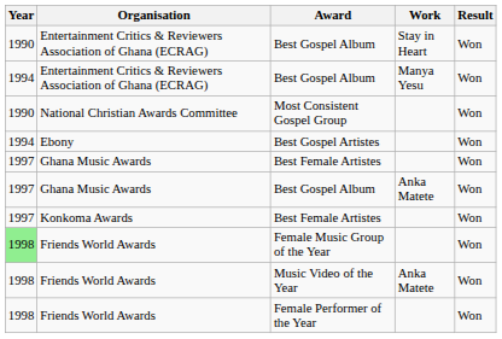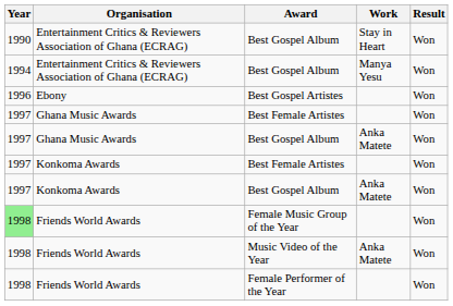 <table class="wikitable">
 <tr>
 <th>Year</th>
 <th>Organisation</th>
 <th>Award</th>
 <th>Work</th>
 <th>Result</th>
 </tr>
 <tr>
 <td>1990</td>
 <td>Entertainment Critics & Reviewers Association of Ghana (ECRAG)</td>
 <td>Best Gospel Album</td>
 <td>Stay in Heart</td>
 <td>Won</td>
 </tr>
 <tr>
 <td>1994</td>
 <td>Entertainment Critics & Reviewers Association of Ghana (ECRAG)</td>
 <td>Best Gospel Album</td>
 <td>Manya Yesu</td>
 <td>Won</td>
 </tr>
 <tr>
-<td>1990</td>
-<td>National Christian Awards Committee</td>
-<td>Most Consistent Gospel Group</td>
-<td></td>
-<td>Won</td>
-</tr>
-<tr>
-<td>1994</td>
+<td>1996</td>
 <td>Ebony</td>
 <td>Best Gospel Artistes</td>
 <td></td>
 <td>Won</td>
 </tr>
 <tr>
 <td>1997</td>
 <td>Ghana Music Awards</td>
 <td>Best Female Artistes</td>
 <td></td>
 <td>Won</td>
 </tr>
 <tr>
 <td>1997</td>
 <td>Ghana Music Awards</td>
 <td>Best Gospel Album</td>
 <td>Anka Matete</td>
 <td>Won</td>
 </tr>
 <tr>
 <td>1997</td>
 <td>Konkoma Awards</td>
 <td>Best Female Artistes</td>
 <td></td>
 <td>Won</td>
 </tr>
 <tr>
+<td>1997</td>
+<td>Konkoma Awards</td>
+<td>Best Gospel Album</td>
+<td>Anka Matete</td>
+<td>Won</td>
+</tr>
+<tr>
 <td style="background: lightgreen;">1998</td>
 <td>Friends World Awards</td>
 <td>Female Music Group of the Year</td>
 <td></td>
 <td>Won</td>
 </tr>
 <tr>
 <td>1998</td>
 <td>Friends World Awards</td>
 <td>Music Video of the Year</td>
 <td>Anka Matete</td>
 <td>Won</td>
 </tr>
 <tr>
 <td>1998</td>
 <td>Friends World Awards</td>
 <td>Female Performer of the Year</td>
 <td></td>
 <td>Won</td>
 </tr>
 </table>
